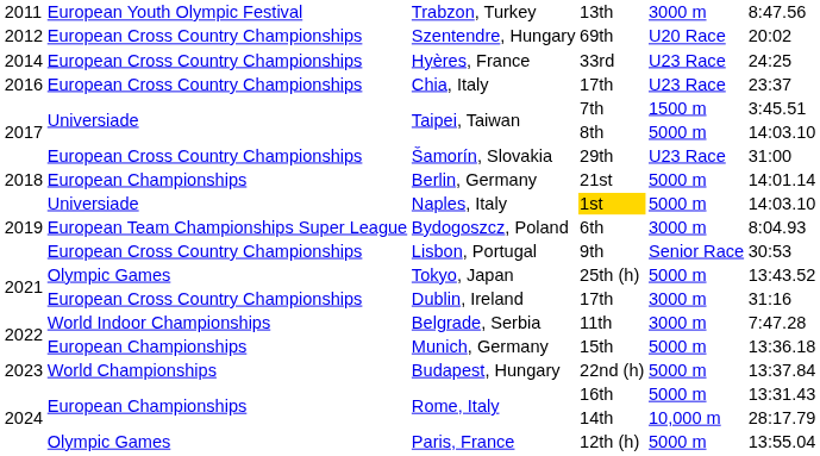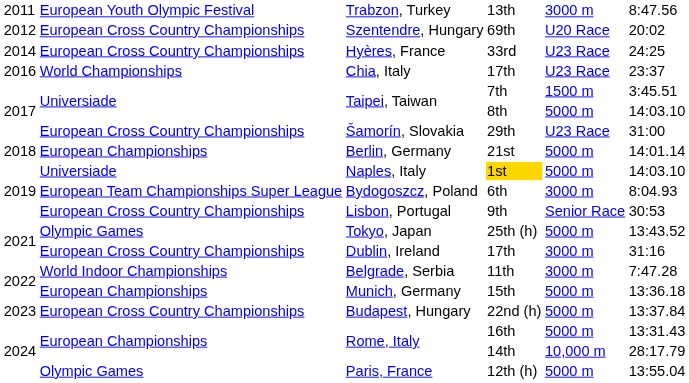 <table>
 <tr>
 <td>2011</td>
 <td><a href='#'>European Youth Olympic Festival</a></td>
 <td><a href='#'>Trabzon</a>, Turkey</td>
 <td>13th</td>
 <td><a href='#'>3000 m</a></td>
 <td>8:47.56</td>
 <td></td>
 </tr>
 <tr>
 <td>2012</td>
 <td><a href='#'>European Cross Country Championships</a></td>
 <td><a href='#'>Szentendre</a>, Hungary</td>
 <td>69th</td>
 <td><a href='#'>U20 Race</a></td>
 <td>20:02</td>
 <td></td>
 </tr>
 <tr>
 <td>2014</td>
 <td><a href='#'>European Cross Country Championships</a></td>
 <td><a href='#'>Hyères</a>, France</td>
 <td>33rd</td>
 <td><a href='#'>U23 Race</a></td>
 <td>24:25</td>
 <td></td>
 </tr>
 <tr>
 <td>2016</td>
-<td><a href='#'>European Cross Country Championships</a></td>
+<td><a href='#'>World Championships</a></td>
 <td><a href='#'>Chia</a>, Italy</td>
 <td>17th</td>
 <td><a href='#'>U23 Race</a></td>
 <td>23:37</td>
 <td></td>
 </tr>
 <tr>
 <td rowspan=3>2017</td>
 <td rowspan=2><a href='#'>Universiade</a></td>
 <td rowspan=2><a href='#'>Taipei</a>, Taiwan</td>
 <td>7th</td>
 <td><a href='#'>1500 m</a></td>
 <td>3:45.51</td>
 <td></td>
 </tr>
 <tr>
 <td>8th</td>
 <td><a href='#'>5000 m</a></td>
 <td>14:03.10</td>
 <td></td>
 </tr>
 <tr>
 <td><a href='#'>European Cross Country Championships</a></td>
 <td><a href='#'>Šamorín</a>, Slovakia</td>
 <td>29th</td>
 <td><a href='#'>U23 Race</a></td>
 <td>31:00</td>
 <td></td>
 </tr>
 <tr>
 <td>2018</td>
 <td><a href='#'>European Championships</a></td>
 <td><a href='#'>Berlin</a>, Germany</td>
 <td>21st</td>
 <td><a href='#'>5000 m</a></td>
 <td>14:01.14</td>
 <td></td>
 </tr>
 <tr>
 <td rowspan=3>2019</td>
 <td><a href='#'>Universiade</a></td>
 <td><a href='#'>Naples</a>, Italy</td>
 <td bgcolor=gold>1st</td>
 <td><a href='#'>5000 m</a></td>
 <td>14:03.10</td>
 <td></td>
 </tr>
 <tr>
 <td><a href='#'>European Team Championships Super League</a></td>
 <td><a href='#'>Bydogoszcz</a>, Poland</td>
 <td>6th</td>
 <td><a href='#'>3000 m</a></td>
 <td>8:04.93</td>
 <td></td>
 </tr>
 <tr>
 <td><a href='#'>European Cross Country Championships</a></td>
 <td><a href='#'>Lisbon</a>, Portugal</td>
 <td>9th</td>
 <td><a href='#'>Senior Race</a></td>
 <td>30:53</td>
 <td></td>
 </tr>
 <tr>
 <td rowspan=2>2021</td>
 <td><a href='#'>Olympic Games</a></td>
 <td><a href='#'>Tokyo</a>, Japan</td>
 <td>25th (h)</td>
 <td><a href='#'>5000 m</a></td>
 <td>13:43.52</td>
 <td></td>
 </tr>
 <tr>
 <td><a href='#'>European Cross Country Championships</a></td>
 <td><a href='#'>Dublin</a>, Ireland</td>
 <td>17th</td>
 <td><a href='#'>3000 m</a></td>
 <td>31:16</td>
 <td></td>
 </tr>
 <tr>
 <td rowspan=2>2022</td>
 <td><a href='#'>World Indoor Championships</a></td>
 <td><a href='#'>Belgrade</a>, Serbia</td>
 <td>11th</td>
 <td><a href='#'>3000 m</a></td>
 <td>7:47.28</td>
 <td></td>
 </tr>
 <tr>
 <td><a href='#'>European Championships</a></td>
 <td><a href='#'>Munich</a>, Germany</td>
 <td>15th</td>
 <td><a href='#'>5000 m</a></td>
 <td>13:36.18</td>
 <td></td>
 </tr>
 <tr>
 <td>2023</td>
-<td><a href='#'>World Championships</a></td>
+<td><a href='#'>European Cross Country Championships</a></td>
 <td><a href='#'>Budapest</a>, Hungary</td>
 <td>22nd (h)</td>
 <td><a href='#'>5000 m</a></td>
 <td>13:37.84</td>
 <td></td>
 </tr>
 <tr>
 <td rowspan=3>2024</td>
 <td rowspan=2><a href='#'>European Championships</a></td>
 <td rowspan=2><a href='#'>Rome, Italy</a></td>
 <td>16th</td>
 <td><a href='#'>5000 m</a></td>
 <td>13:31.43</td>
 <td></td>
 </tr>
 <tr>
 <td>14th</td>
 <td><a href='#'>10,000 m</a></td>
 <td>28:17.79</td>
 <td></td>
 </tr>
 <tr>
 <td><a href='#'>Olympic Games</a></td>
 <td><a href='#'>Paris, France</a></td>
 <td>12th (h)</td>
 <td><a href='#'>5000 m</a></td>
 <td>13:55.04</td>
 <td></td>
 </tr>
 </table>
